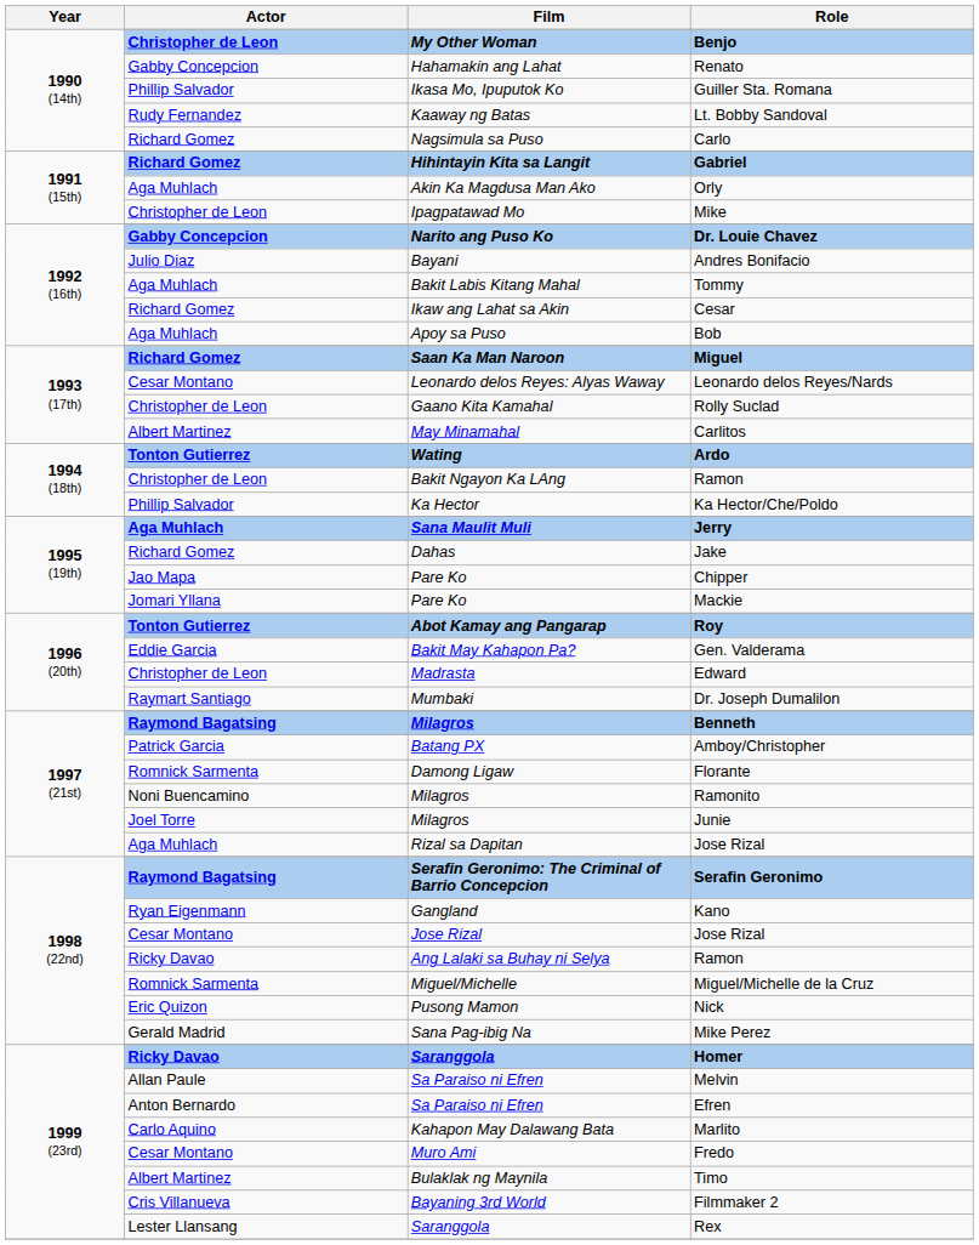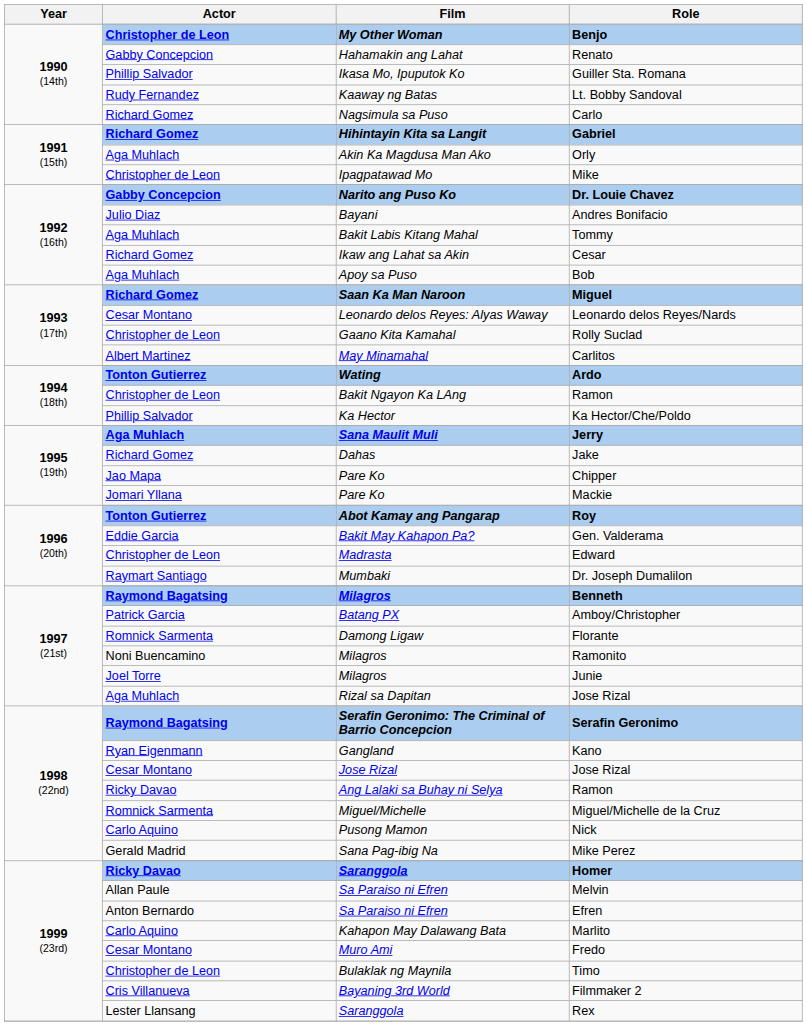 <table class="wikitable" style="width:80%">
 <tr bgcolor="#ABCDEF">
 <th width="8%">Year</th>
 <th width="19%">Actor</th>
 <th width="19%">Film</th>
 <th width="19%">Role</th>
 </tr>
 <tr>
 <td rowspan=6 style="text-align:center"><strong>1990</strong><br><small>(14th)</small></td>
 </tr>
 <tr style="background:#ABCDEF">
 <td><strong><a href='#'>Christopher de Leon</a></strong></td>
 <td><strong><em>My Other Woman</em></strong></td>
 <td><strong>Benjo</strong></td>
 </tr>
 <tr>
 <td><a href='#'>Gabby Concepcion</a></td>
 <td><em>Hahamakin ang Lahat</em></td>
 <td>Renato</td>
 </tr>
 <tr>
 <td><a href='#'>Phillip Salvador</a></td>
 <td><em>Ikasa Mo, Ipuputok Ko</em></td>
 <td>Guiller Sta. Romana</td>
 </tr>
 <tr>
 <td><a href='#'>Rudy Fernandez</a></td>
 <td><em>Kaaway ng Batas</em></td>
 <td>Lt. Bobby Sandoval</td>
 </tr>
 <tr>
 <td><a href='#'>Richard Gomez</a></td>
 <td><em>Nagsimula sa Puso</em></td>
 <td>Carlo</td>
 </tr>
 <tr>
 <td rowspan=4 style="text-align:center"><strong>1991</strong><br><small>(15th)</small></td>
 </tr>
 <tr style="background:#ABCDEF">
 <td><strong><a href='#'>Richard Gomez</a></strong></td>
 <td><strong><em>Hihintayin Kita sa Langit</em></strong></td>
 <td><strong>Gabriel</strong></td>
 </tr>
 <tr>
 <td><a href='#'>Aga Muhlach</a></td>
 <td><em>Akin Ka Magdusa Man Ako</em></td>
 <td>Orly</td>
 </tr>
 <tr>
 <td><a href='#'>Christopher de Leon</a></td>
 <td><em>Ipagpatawad Mo</em></td>
 <td>Mike</td>
 </tr>
 <tr>
 <td rowspan=6 style="text-align:center"><strong>1992</strong><br><small>(16th)</small></td>
 </tr>
 <tr style="background:#ABCDEF">
 <td><strong><a href='#'>Gabby Concepcion</a></strong></td>
 <td><strong><em>Narito ang Puso Ko</em></strong></td>
 <td><strong>Dr. Louie Chavez</strong></td>
 </tr>
 <tr>
 <td><a href='#'>Julio Diaz</a></td>
 <td><em>Bayani</em></td>
 <td>Andres Bonifacio</td>
 </tr>
 <tr>
 <td><a href='#'>Aga Muhlach</a></td>
 <td><em>Bakit Labis Kitang Mahal</em></td>
 <td>Tommy</td>
 </tr>
 <tr>
 <td><a href='#'>Richard Gomez</a></td>
 <td><em>Ikaw ang Lahat sa Akin</em></td>
 <td>Cesar</td>
 </tr>
 <tr>
 <td><a href='#'>Aga Muhlach</a></td>
 <td><em>Apoy sa Puso</em></td>
 <td>Bob</td>
 </tr>
 <tr>
 <td rowspan=5 style="text-align:center"><strong>1993</strong><br><small>(17th)</small></td>
 </tr>
 <tr style="background:#ABCDEF">
 <td><strong><a href='#'>Richard Gomez</a></strong></td>
 <td><strong><em>Saan Ka Man Naroon</em></strong></td>
 <td><strong>Miguel</strong></td>
 </tr>
 <tr>
 <td><a href='#'>Cesar Montano</a></td>
 <td><em>Leonardo delos Reyes: Alyas Waway</em></td>
 <td>Leonardo delos Reyes/Nards</td>
 </tr>
 <tr>
 <td><a href='#'>Christopher de Leon</a></td>
 <td><em>Gaano Kita Kamahal</em></td>
 <td>Rolly Suclad</td>
 </tr>
 <tr>
 <td><a href='#'>Albert Martinez</a></td>
 <td><em><a href='#'>May Minamahal</a></em></td>
 <td>Carlitos</td>
 </tr>
 <tr>
 <td rowspan=4 style="text-align:center"><strong>1994</strong><br><small>(18th)</small></td>
 </tr>
 <tr style="background:#ABCDEF">
 <td><strong><a href='#'>Tonton Gutierrez</a></strong></td>
 <td><strong><em>Wating</em></strong></td>
 <td><strong>Ardo</strong></td>
 </tr>
 <tr>
 <td><a href='#'>Christopher de Leon</a></td>
 <td><em>Bakit Ngayon Ka LAng</em></td>
 <td>Ramon</td>
 </tr>
 <tr>
 <td><a href='#'>Phillip Salvador</a></td>
 <td><em>Ka Hector</em></td>
 <td>Ka Hector/Che/Poldo</td>
 </tr>
 <tr>
 <td rowspan=5 style="text-align:center"><strong>1995</strong><br><small>(19th)</small></td>
 </tr>
 <tr style="background:#ABCDEF">
 <td><strong><a href='#'>Aga Muhlach</a></strong></td>
 <td><strong><em><a href='#'>Sana Maulit Muli</a></em></strong></td>
 <td><strong>Jerry</strong></td>
 </tr>
 <tr>
 <td><a href='#'>Richard Gomez</a></td>
 <td><em>Dahas</em></td>
 <td>Jake</td>
 </tr>
 <tr>
 <td><a href='#'>Jao Mapa</a></td>
 <td><em>Pare Ko</em></td>
 <td>Chipper</td>
 </tr>
 <tr>
 <td><a href='#'>Jomari Yllana</a></td>
 <td><em>Pare Ko</em></td>
 <td>Mackie</td>
 </tr>
 <tr>
 <td rowspan=5 style="text-align:center"><strong>1996</strong><br><small>(20th)</small></td>
 </tr>
 <tr style="background:#ABCDEF">
 <td><strong><a href='#'>Tonton Gutierrez</a></strong></td>
 <td><strong><em>Abot Kamay ang Pangarap</em></strong></td>
 <td><strong>Roy</strong></td>
 </tr>
 <tr>
 <td><a href='#'>Eddie Garcia</a></td>
 <td><em><a href='#'>Bakit May Kahapon Pa?</a></em></td>
 <td>Gen. Valderama</td>
 </tr>
 <tr>
 <td><a href='#'>Christopher de Leon</a></td>
 <td><em><a href='#'>Madrasta</a></em></td>
 <td>Edward</td>
 </tr>
 <tr>
 <td><a href='#'>Raymart Santiago</a></td>
 <td><em>Mumbaki</em></td>
 <td>Dr. Joseph Dumalilon</td>
 </tr>
 <tr>
 <td rowspan=7 style="text-align:center"><strong>1997</strong><br><small>(21st)</small></td>
 </tr>
 <tr style="background:#ABCDEF">
 <td><strong><a href='#'>Raymond Bagatsing</a></strong></td>
 <td><strong><em><a href='#'>Milagros</a></em></strong></td>
 <td><strong>Benneth</strong></td>
 </tr>
 <tr>
 <td><a href='#'>Patrick Garcia</a></td>
 <td><em><a href='#'>Batang PX</a></em></td>
 <td>Amboy/Christopher</td>
 </tr>
 <tr>
 <td><a href='#'>Romnick Sarmenta</a></td>
 <td><em>Damong Ligaw</em></td>
 <td>Florante</td>
 </tr>
 <tr>
 <td>Noni Buencamino</td>
 <td><em>Milagros</em></td>
 <td>Ramonito</td>
 </tr>
 <tr>
 <td><a href='#'>Joel Torre</a></td>
 <td><em>Milagros</em></td>
 <td>Junie</td>
 </tr>
 <tr>
 <td><a href='#'>Aga Muhlach</a></td>
 <td><em>Rizal sa Dapitan</em></td>
 <td>Jose Rizal</td>
 </tr>
 <tr>
 <td rowspan=8 style="text-align:center"><strong>1998</strong><br><small>(22nd)</small></td>
 </tr>
 <tr style="background:#ABCDEF">
 <td><strong><a href='#'>Raymond Bagatsing</a></strong></td>
 <td><strong><em>Serafin Geronimo: The Criminal of Barrio Concepcion</em></strong></td>
 <td><strong>Serafin Geronimo</strong></td>
 </tr>
 <tr>
 <td><a href='#'>Ryan Eigenmann</a></td>
 <td><em>Gangland</em></td>
 <td>Kano</td>
 </tr>
 <tr>
 <td><a href='#'>Cesar Montano</a></td>
 <td><em><a href='#'>Jose Rizal</a></em></td>
 <td>Jose Rizal</td>
 </tr>
 <tr>
 <td><a href='#'>Ricky Davao</a></td>
 <td><em><a href='#'>Ang Lalaki sa Buhay ni Selya</a></em></td>
 <td>Ramon</td>
 </tr>
 <tr>
 <td><a href='#'>Romnick Sarmenta</a></td>
 <td><em>Miguel/Michelle</em></td>
 <td>Miguel/Michelle de la Cruz</td>
 </tr>
 <tr>
-<td><a href='#'>Eric Quizon</a></td>
+<td><a href='#'>Carlo Aquino</a></td>
 <td><em>Pusong Mamon</em></td>
 <td>Nick</td>
 </tr>
 <tr>
 <td>Gerald Madrid</td>
 <td><em>Sana Pag-ibig Na</em></td>
 <td>Mike Perez</td>
 </tr>
 <tr>
 <td rowspan=9 style="text-align:center"><strong>1999</strong><br><small>(23rd)</small></td>
 </tr>
 <tr style="background:#ABCDEF">
 <td><strong><a href='#'>Ricky Davao</a></strong></td>
 <td><strong><em><a href='#'>Saranggola</a></em></strong></td>
 <td><strong>Homer</strong></td>
 </tr>
 <tr>
 <td>Allan Paule</td>
 <td><em><a href='#'>Sa Paraiso ni Efren</a></em></td>
 <td>Melvin</td>
 </tr>
 <tr>
 <td>Anton Bernardo</td>
 <td><em><a href='#'>Sa Paraiso ni Efren</a></em></td>
 <td>Efren</td>
 </tr>
 <tr>
 <td><a href='#'>Carlo Aquino</a></td>
 <td><em>Kahapon May Dalawang Bata</em></td>
 <td>Marlito</td>
 </tr>
 <tr>
 <td><a href='#'>Cesar Montano</a></td>
 <td><em><a href='#'>Muro Ami</a></em></td>
 <td>Fredo</td>
 </tr>
 <tr>
-<td><a href='#'>Albert Martinez</a></td>
+<td><a href='#'>Christopher de Leon</a></td>
 <td><em>Bulaklak ng Maynila</em></td>
 <td>Timo</td>
 </tr>
 <tr>
 <td><a href='#'>Cris Villanueva</a></td>
 <td><em><a href='#'>Bayaning 3rd World</a></em></td>
 <td>Filmmaker 2</td>
 </tr>
 <tr>
 <td>Lester Llansang</td>
 <td><em><a href='#'>Saranggola</a></em></td>
 <td>Rex</td>
 </tr>
 <tr>
 </tr>
 </table>
